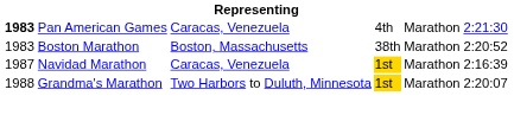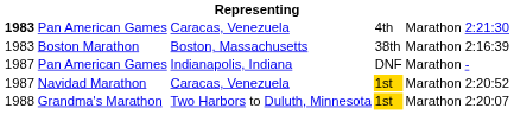 <table>
 <tr>
 <th colspan="6">Representing </th>
 </tr>
 <tr>
 <td><strong>1983</strong></td>
 <td><a href='#'>Pan American Games</a></td>
 <td><a href='#'>Caracas, Venezuela</a></td>
 <td>4th</td>
 <td>Marathon</td>
 <td><a href='#'>2:21:30</a></td>
 </tr>
 <tr>
 <td>1983</td>
 <td><a href='#'>Boston Marathon</a></td>
 <td><a href='#'>Boston, Massachusetts</a></td>
 <td>38th</td>
 <td>Marathon</td>
-<td>2:20:52</td>
+<td>2:16:39</td>
+</tr>
+<tr>
+<td>1987</td>
+<td><a href='#'>Pan American Games</a></td>
+<td><a href='#'>Indianapolis, Indiana</a></td>
+<td>DNF</td>
+<td>Marathon</td>
+<td><a href='#'>-</a></td>
 </tr>
 <tr>
 <td>1987</td>
 <td><a href='#'>Navidad Marathon</a></td>
 <td><a href='#'>Caracas, Venezuela</a></td>
 <td bgcolor="gold">1st</td>
 <td>Marathon</td>
-<td>2:16:39</td>
+<td>2:20:52</td>
 </tr>
 <tr>
 <td>1988</td>
 <td><a href='#'>Grandma's Marathon</a></td>
 <td><a href='#'>Two Harbors</a> to <a href='#'>Duluth, Minnesota</a></td>
 <td bgcolor="gold">1st</td>
 <td>Marathon</td>
 <td>2:20:07</td>
 </tr>
 </table>
